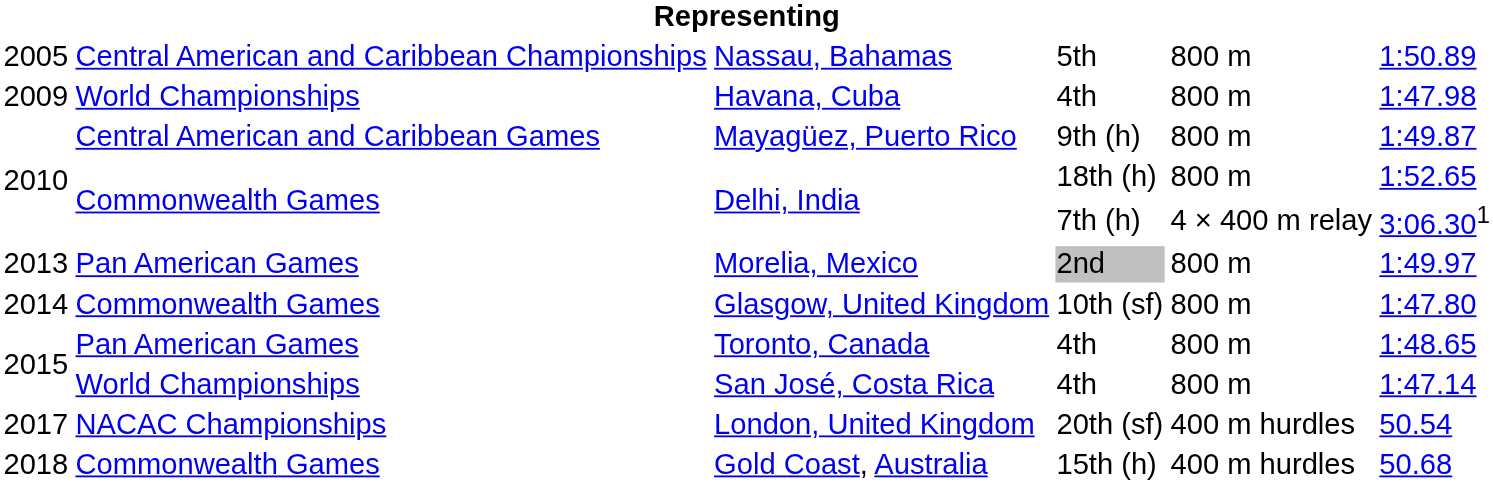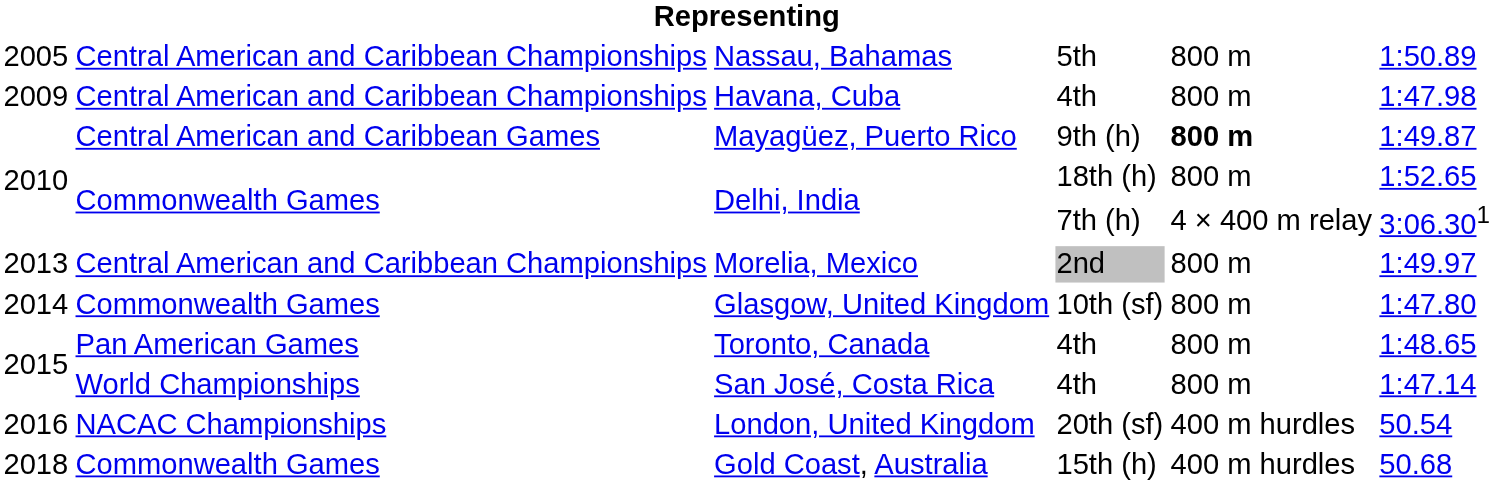 <table>
 <tr>
 <th colspan="6">Representing </th>
 </tr>
 <tr>
 <td>2005</td>
 <td><a href='#'>Central American and Caribbean Championships</a></td>
 <td><a href='#'>Nassau, Bahamas</a></td>
 <td>5th</td>
 <td>800 m</td>
 <td><a href='#'>1:50.89</a></td>
 </tr>
 <tr>
 <td>2009</td>
-<td><a href='#'>World Championships</a></td>
+<td><a href='#'>Central American and Caribbean Championships</a></td>
 <td><a href='#'>Havana, Cuba</a></td>
 <td>4th</td>
 <td>800 m</td>
 <td><a href='#'>1:47.98</a></td>
 </tr>
 <tr>
 <td rowspan=3>2010</td>
 <td><a href='#'>Central American and Caribbean Games</a></td>
 <td><a href='#'>Mayagüez, Puerto Rico</a></td>
 <td>9th (h)</td>
-<td>800 m</td>
+<td><strong>800 m</strong></td>
 <td><a href='#'>1:49.87</a></td>
 </tr>
 <tr>
 <td rowspan=2><a href='#'>Commonwealth Games</a></td>
 <td rowspan=2><a href='#'>Delhi, India</a></td>
 <td>18th (h)</td>
 <td>800 m</td>
 <td><a href='#'>1:52.65</a></td>
 </tr>
 <tr>
 <td>7th (h)</td>
 <td>4 × 400 m relay</td>
 <td><a href='#'>3:06.30</a><sup>1</sup></td>
 </tr>
 <tr>
 <td>2013</td>
-<td><a href='#'>Pan American Games</a></td>
+<td><a href='#'>Central American and Caribbean Championships</a></td>
 <td><a href='#'>Morelia, Mexico</a></td>
 <td bgcolor=silver>2nd</td>
 <td>800 m</td>
 <td><a href='#'>1:49.97</a></td>
 </tr>
 <tr>
 <td>2014</td>
 <td><a href='#'>Commonwealth Games</a></td>
 <td><a href='#'>Glasgow, United Kingdom</a></td>
 <td>10th (sf)</td>
 <td>800 m</td>
 <td><a href='#'>1:47.80</a></td>
 </tr>
 <tr>
 <td rowspan=2>2015</td>
 <td><a href='#'>Pan American Games</a></td>
 <td><a href='#'>Toronto, Canada</a></td>
 <td>4th</td>
 <td>800 m</td>
 <td><a href='#'>1:48.65</a></td>
 </tr>
 <tr>
 <td><a href='#'>World Championships</a></td>
 <td><a href='#'>San José, Costa Rica</a></td>
 <td>4th</td>
 <td>800 m</td>
 <td><a href='#'>1:47.14</a></td>
 </tr>
 <tr>
-<td>2017</td>
+<td>2016</td>
 <td><a href='#'>NACAC Championships</a></td>
 <td><a href='#'>London, United Kingdom</a></td>
 <td>20th (sf)</td>
 <td>400 m hurdles</td>
 <td><a href='#'>50.54</a></td>
 </tr>
 <tr>
 <td>2018</td>
 <td><a href='#'>Commonwealth Games</a></td>
 <td><a href='#'>Gold Coast</a>, <a href='#'>Australia</a></td>
 <td>15th (h)</td>
 <td>400 m hurdles</td>
 <td><a href='#'>50.68</a></td>
 </tr>
 </table>
